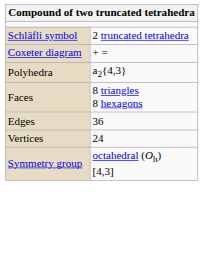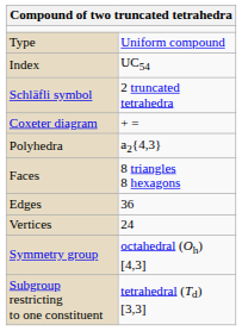 <table class="wikitable" style="float:right; margin-left:8px; width:280px">
 <tr>
 <th bgcolor=#e7dcc3 colspan=2>Compound of two truncated tetrahedra</th>
 </tr>
 <tr>
 <td align=center colspan=2></td>
+</tr>
+<tr>
+<td bgcolor=#e7dcc3>Type</td>
+<td><a href='#'>Uniform compound</a></td>
+</tr>
+<tr>
+<td bgcolor=#e7dcc3>Index</td>
+<td>UC<sub>54</sub></td>
 </tr>
 <tr>
 <td bgcolor=#e7dcc3><a href='#'>Schläfli symbol</a></td>
 <td>2 <a href='#'>truncated tetrahedra</a></td>
 </tr>
 <tr>
 <td bgcolor=#e7dcc3><a href='#'>Coxeter diagram</a></td>
 <td> +  = </td>
 </tr>
 <tr>
 <td bgcolor=#e7dcc3>Polyhedra</td>
 <td>a<sub>2</sub>{4,3}</td>
 </tr>
 <tr>
 <td bgcolor=#e7dcc3>Faces</td>
 <td>8 <a href='#'>triangles</a><br>8 <a href='#'>hexagons</a></td>
 </tr>
 <tr>
 <td bgcolor=#e7dcc3>Edges</td>
 <td>36</td>
 </tr>
 <tr>
 <td bgcolor=#e7dcc3>Vertices</td>
 <td>24</td>
 </tr>
 <tr>
 <td bgcolor=#e7dcc3><a href='#'>Symmetry group</a></td>
 <td><a href='#'>octahedral</a> (<em>O</em><sub>h</sub>)<br>[4,3]</td>
 </tr>
+<tr>
+<td bgcolor=#e7dcc3><a href='#'>Subgroup</a> restricting<br>to one constituent</td>
+<td><a href='#'>tetrahedral</a> (<em>T</em><sub>d</sub>)<br>[3,3]</td>
+</tr>
 </table>
